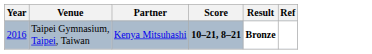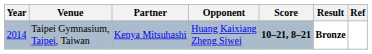 <table class="sortable wikitable" style="font-size: 90%;">
 <tr>
 <th>Year</th>
 <th>Venue</th>
 <th>Partner</th>
+<th>Opponent</th>
 <th>Score</th>
 <th>Result</th>
 <th>Ref</th>
 </tr>
 <tr style="background:#AABBCC">
-<td align="center"><a href='#'>2016</a></td>
+<td align="center"><a href='#'>2014</a></td>
 <td align="left">Taipei Gymnasium,<br><a href='#'>Taipei</a>, Taiwan</td>
 <td align="left"> <a href='#'>Kenya Mitsuhashi</a></td>
+<td align="left"> <a href='#'>Huang Kaixiang</a><br> <a href='#'>Zheng Siwei</a></td>
 <td align="left"><strong>10–21, 8–21</strong></td>
 <td style="text-align:left; background:white"> <strong>Bronze</strong></td>
 <td style="text-align:center; background:white"></td>
 </tr>
 </table>
